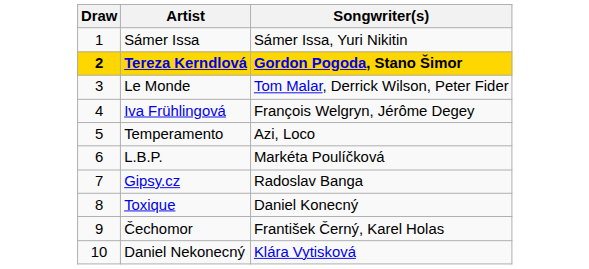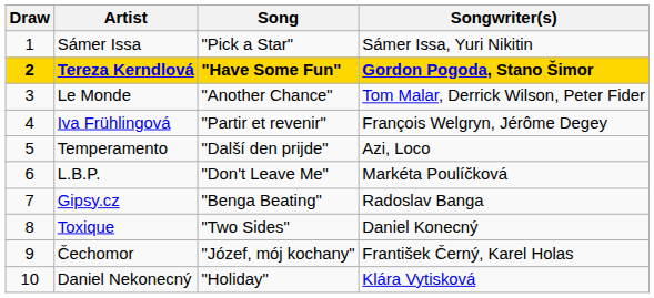 <table class="sortable wikitable" style="margin: 1em auto 1em auto; text-align:center;">
 <tr>
 <th>Draw</th>
 <th>Artist</th>
+<th>Song</th>
 <th>Songwriter(s)</th>
 </tr>
 <tr>
 <td>1</td>
 <td align="left">Sámer Issa</td>
+<td align="left">"Pick a Star"</td>
 <td align="left">Sámer Issa, Yuri Nikitin</td>
 </tr>
 <tr style="font-weight:bold; background:gold;">
 <td>2</td>
 <td align="left"><a href='#'>Tereza Kerndlová</a></td>
+<td align="left">"Have Some Fun"</td>
 <td align="left"><a href='#'>Gordon Pogoda</a>, Stano Šimor</td>
 </tr>
 <tr>
 <td>3</td>
 <td align="left">Le Monde</td>
+<td align="left">"Another Chance"</td>
 <td align="left"><a href='#'>Tom Malar</a>, Derrick Wilson, Peter Fider</td>
 </tr>
 <tr>
 <td>4</td>
 <td align="left"><a href='#'>Iva Frühlingová</a></td>
+<td align="left">"Partir et revenir"</td>
 <td align="left">François Welgryn, Jérôme Degey</td>
 </tr>
 <tr>
 <td>5</td>
 <td align="left">Temperamento</td>
+<td align="left">"Další den prijde"</td>
 <td align="left">Azi, Loco</td>
 </tr>
 <tr>
 <td>6</td>
 <td align="left">L.B.P.</td>
+<td align="left">"Don't Leave Me"</td>
 <td align="left">Markéta Poulíčková</td>
 </tr>
 <tr>
 <td>7</td>
 <td align="left"><a href='#'>Gipsy.cz</a></td>
+<td align="left">"Benga Beating"</td>
 <td align="left">Radoslav Banga</td>
 </tr>
 <tr>
 <td>8</td>
 <td align="left"><a href='#'>Toxique</a></td>
+<td align="left">"Two Sides"</td>
 <td align="left">Daniel Konecný</td>
 </tr>
 <tr>
 <td>9</td>
 <td align="left">Čechomor</td>
+<td align="left">"Józef, mój kochany"</td>
 <td align="left">František Černý, Karel Holas</td>
 </tr>
 <tr>
 <td>10</td>
 <td align="left">Daniel Nekonecný</td>
+<td align="left">"Holiday"</td>
 <td align="left"><a href='#'>Klára Vytisková</a></td>
 </tr>
 </table>
